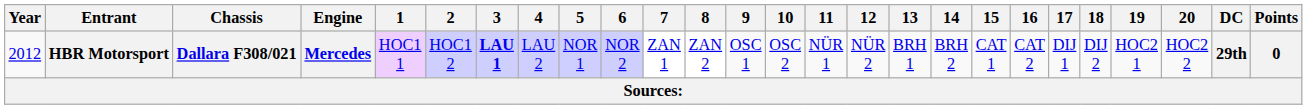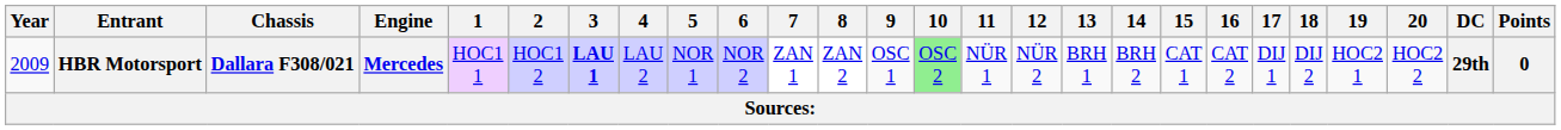 <table class="wikitable" style="text-align:center; font-size:85%">
 <tr>
 <th>Year</th>
 <th>Entrant</th>
 <th>Chassis</th>
 <th>Engine</th>
 <th>1</th>
 <th>2</th>
 <th>3</th>
 <th>4</th>
 <th>5</th>
 <th>6</th>
 <th>7</th>
 <th>8</th>
 <th>9</th>
 <th>10</th>
 <th>11</th>
 <th>12</th>
 <th>13</th>
 <th>14</th>
 <th>15</th>
 <th>16</th>
 <th>17</th>
 <th>18</th>
 <th>19</th>
 <th>20</th>
 <th>DC</th>
 <th>Points</th>
 </tr>
 <tr>
-<td><a href='#'>2012</a></td>
+<td><a href='#'>2009</a></td>
 <th nowrap>HBR Motorsport</th>
 <th nowrap><a href='#'>Dallara</a> F308/021</th>
 <th><a href='#'>Mercedes</a></th>
 <td style="background:#EFCFFF;"><a href='#'>HOC1<br>1</a><br></td>
 <td style="background:#CFCFFF;"><a href='#'>HOC1<br>2</a><br></td>
 <td style="background:#CFCFFF;"><strong><a href='#'>LAU<br>1</a><br></strong></td>
 <td style="background:#CFCFFF;"><a href='#'>LAU<br>2</a><br></td>
 <td style="background:#CFCFFF;"><a href='#'>NOR<br>1</a><br></td>
 <td style="background:#CFCFFF;"><a href='#'>NOR<br>2</a><br></td>
 <td style="background:#FFFFFF;"><a href='#'>ZAN<br>1</a><br></td>
 <td style="background:#FFFFFF;"><a href='#'>ZAN<br>2</a><br></td>
 <td><a href='#'>OSC<br>1</a></td>
-<td><a href='#'>OSC<br>2</a></td>
+<td style="background: lightgreen;"><a href='#'>OSC<br>2</a></td>
 <td><a href='#'>NÜR<br>1</a></td>
 <td><a href='#'>NÜR<br>2</a></td>
 <td><a href='#'>BRH<br>1</a></td>
 <td><a href='#'>BRH<br>2</a></td>
 <td><a href='#'>CAT<br>1</a></td>
 <td><a href='#'>CAT<br>2</a></td>
 <td><a href='#'>DIJ<br>1</a></td>
 <td><a href='#'>DIJ<br>2</a></td>
 <td><a href='#'>HOC2<br>1</a></td>
 <td><a href='#'>HOC2<br>2</a></td>
 <th>29th</th>
 <th>0</th>
 </tr>
 <tr>
 <th colspan="26">Sources:</th>
 </tr>
 </table>
